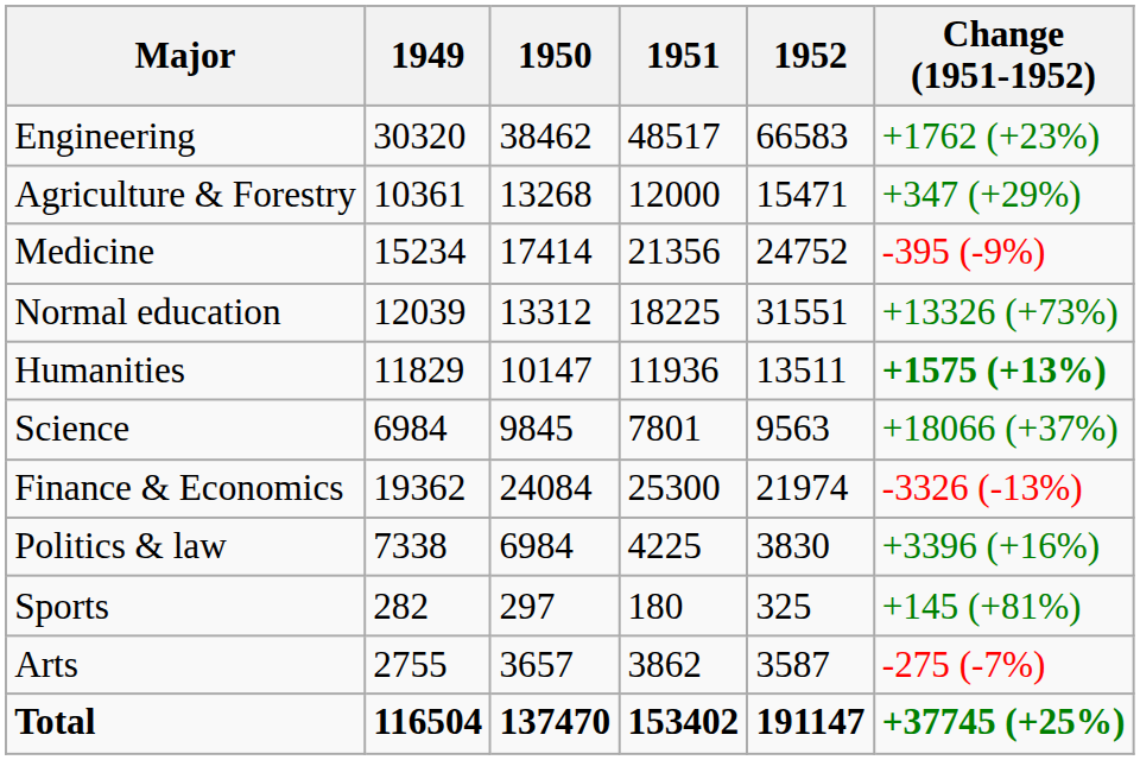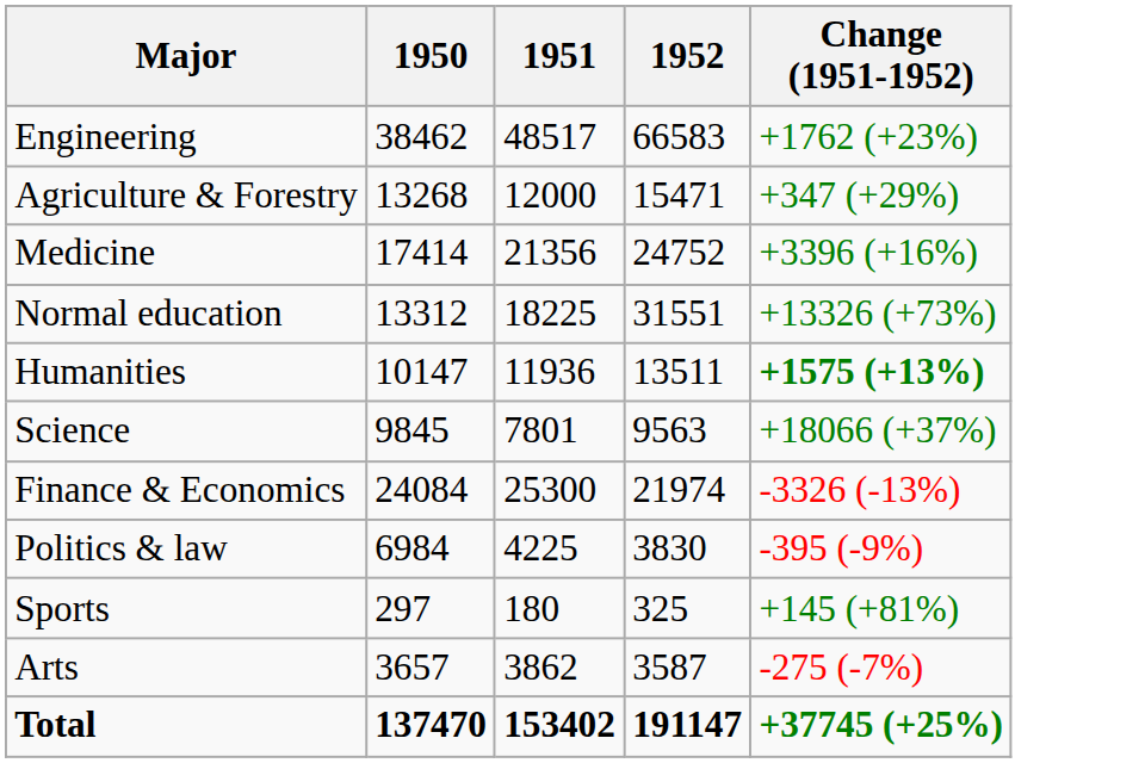 <table class="wikitable sortable floatright">
 <tr>
 <th>Major</th>
-<th>1949</th>
 <th>1950</th>
 <th>1951</th>
 <th>1952</th>
 <th>Change<br>(1951-1952)</th>
 </tr>
 <tr>
 <td>Engineering</td>
-<td>30320</td>
 <td>38462</td>
 <td>48517</td>
 <td>66583</td>
 <td style="color:green;">+1762 (+23%)</td>
 </tr>
 <tr>
 <td>Agriculture & Forestry</td>
-<td>10361</td>
 <td>13268</td>
 <td>12000</td>
 <td>15471</td>
 <td style="color:green;">+347 (+29%)</td>
 </tr>
 <tr>
 <td>Medicine</td>
-<td>15234</td>
 <td>17414</td>
 <td>21356</td>
 <td>24752</td>
-<td style="color:red;">-395 (-9%)</td>
+<td style="color:green;">+3396 (+16%)</td>
 </tr>
 <tr>
 <td>Normal education</td>
-<td>12039</td>
 <td>13312</td>
 <td>18225</td>
 <td>31551</td>
 <td style="color:green;">+13326 (+73%)</td>
 </tr>
 <tr>
 <td>Humanities</td>
-<td>11829</td>
 <td>10147</td>
 <td>11936</td>
 <td>13511</td>
 <td style="color:green;"><strong>+1575 (+13%)</strong></td>
 </tr>
 <tr>
 <td>Science</td>
-<td>6984</td>
 <td>9845</td>
 <td>7801</td>
 <td>9563</td>
 <td style="color:green;">+18066 (+37%)</td>
 </tr>
 <tr>
 <td>Finance & Economics</td>
-<td>19362</td>
 <td>24084</td>
 <td>25300</td>
 <td>21974</td>
 <td style="color:red;">-3326 (-13%)</td>
 </tr>
 <tr>
 <td>Politics & law</td>
-<td>7338</td>
 <td>6984</td>
 <td>4225</td>
 <td>3830</td>
-<td style="color:green;">+3396 (+16%)</td>
+<td style="color:red;">-395 (-9%)</td>
 </tr>
 <tr>
 <td>Sports</td>
-<td>282</td>
 <td>297</td>
 <td>180</td>
 <td>325</td>
 <td style="color:green;">+145 (+81%)</td>
 </tr>
 <tr>
 <td>Arts</td>
-<td>2755</td>
 <td>3657</td>
 <td>3862</td>
 <td>3587</td>
 <td style="color:red;">-275 (-7%)</td>
 </tr>
 <tr>
 <td><strong>Total</strong></td>
-<td><strong>116504</strong></td>
 <td><strong>137470</strong></td>
 <td><strong>153402</strong></td>
 <td><strong>191147</strong></td>
 <td style="color:green;"><strong>+37745 (+25%)</strong></td>
 </tr>
 </table>
